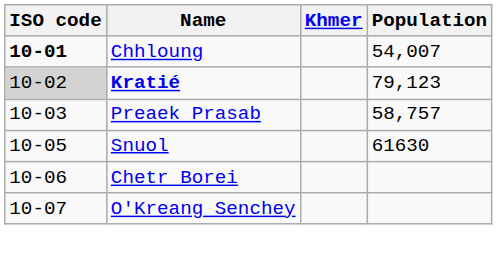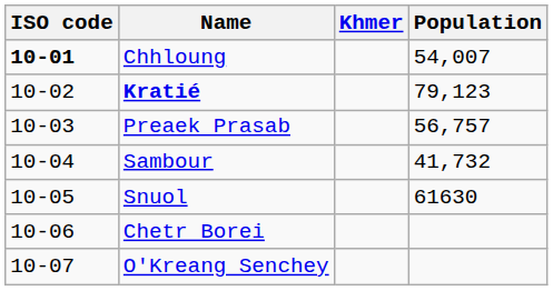 <table class="wikitable">
 <tr>
 <th>ISO code</th>
 <th>Name</th>
 <th><a href='#'>Khmer</a></th>
 <th>Population</th>
 </tr>
 <tr>
 <td><strong>10-01</strong></td>
 <td><a href='#'>Chhloung</a></td>
 <td></td>
 <td>54,007</td>
 </tr>
 <tr>
-<td style="background: lightgrey;">10-02</td>
+<td>10-02</td>
 <td><strong><a href='#'>Kratié</a></strong></td>
 <td></td>
 <td>79,123</td>
 </tr>
 <tr>
 <td>10-03</td>
 <td><a href='#'>Preaek Prasab</a></td>
 <td></td>
-<td>58,757</td>
+<td>56,757</td>
+</tr>
+<tr>
+<td>10-04</td>
+<td><a href='#'>Sambour</a></td>
+<td></td>
+<td>41,732</td>
 </tr>
 <tr>
 <td>10-05</td>
 <td><a href='#'>Snuol</a></td>
 <td></td>
 <td>61630</td>
 </tr>
 <tr>
 <td>10-06</td>
 <td><a href='#'>Chetr Borei</a></td>
 <td></td>
 <td></td>
 </tr>
 <tr>
 <td>10-07</td>
 <td><a href='#'>O'Kreang Senchey</a></td>
 <td></td>
 <td></td>
 </tr>
 </table>
